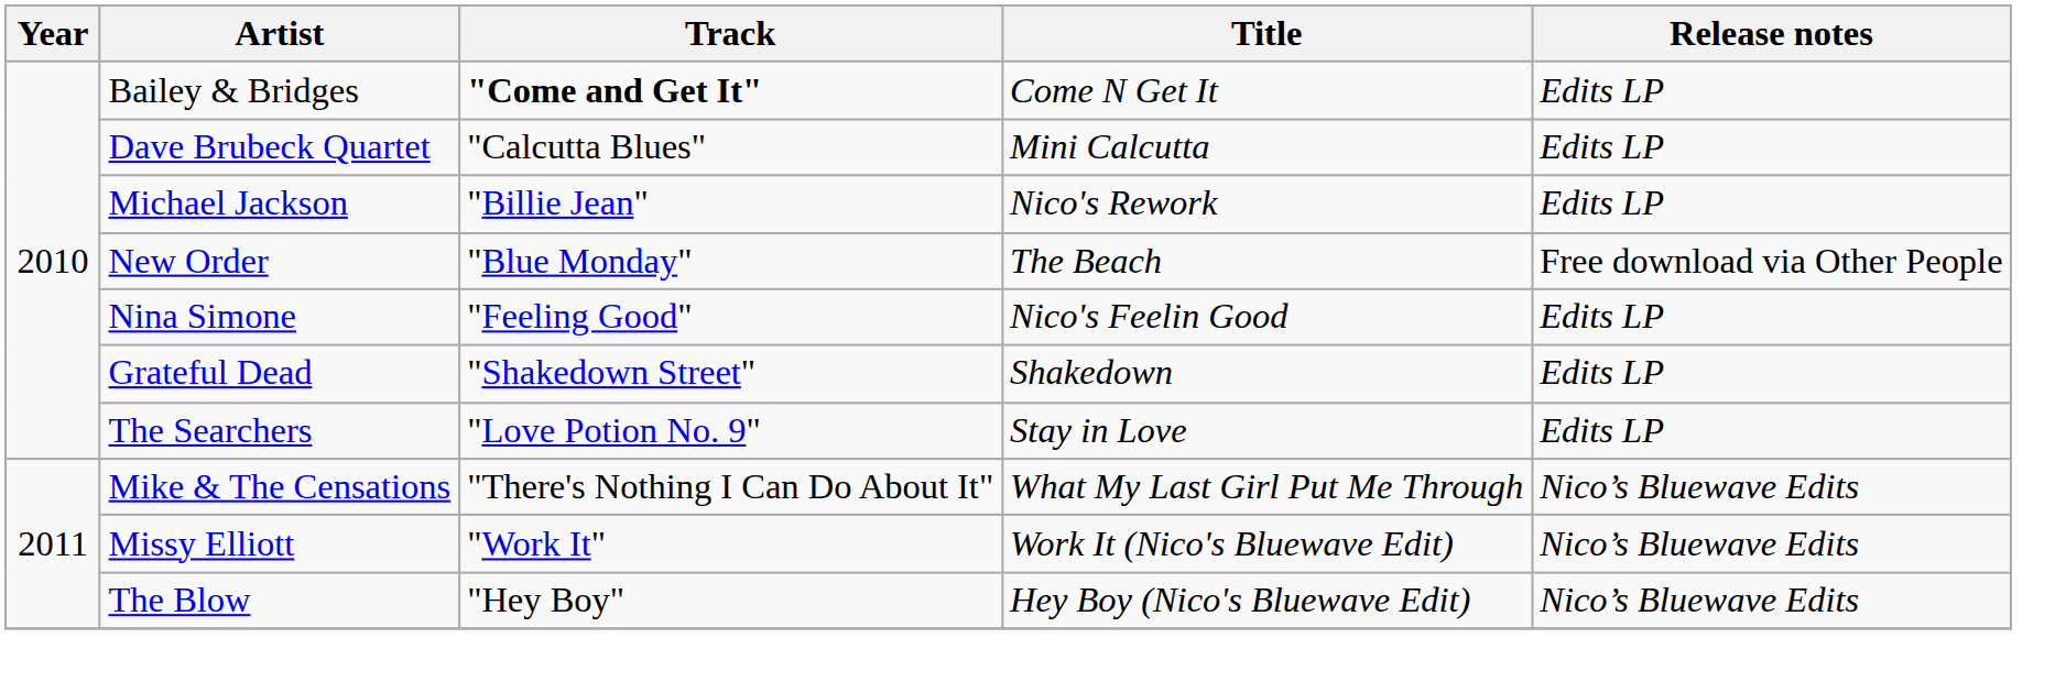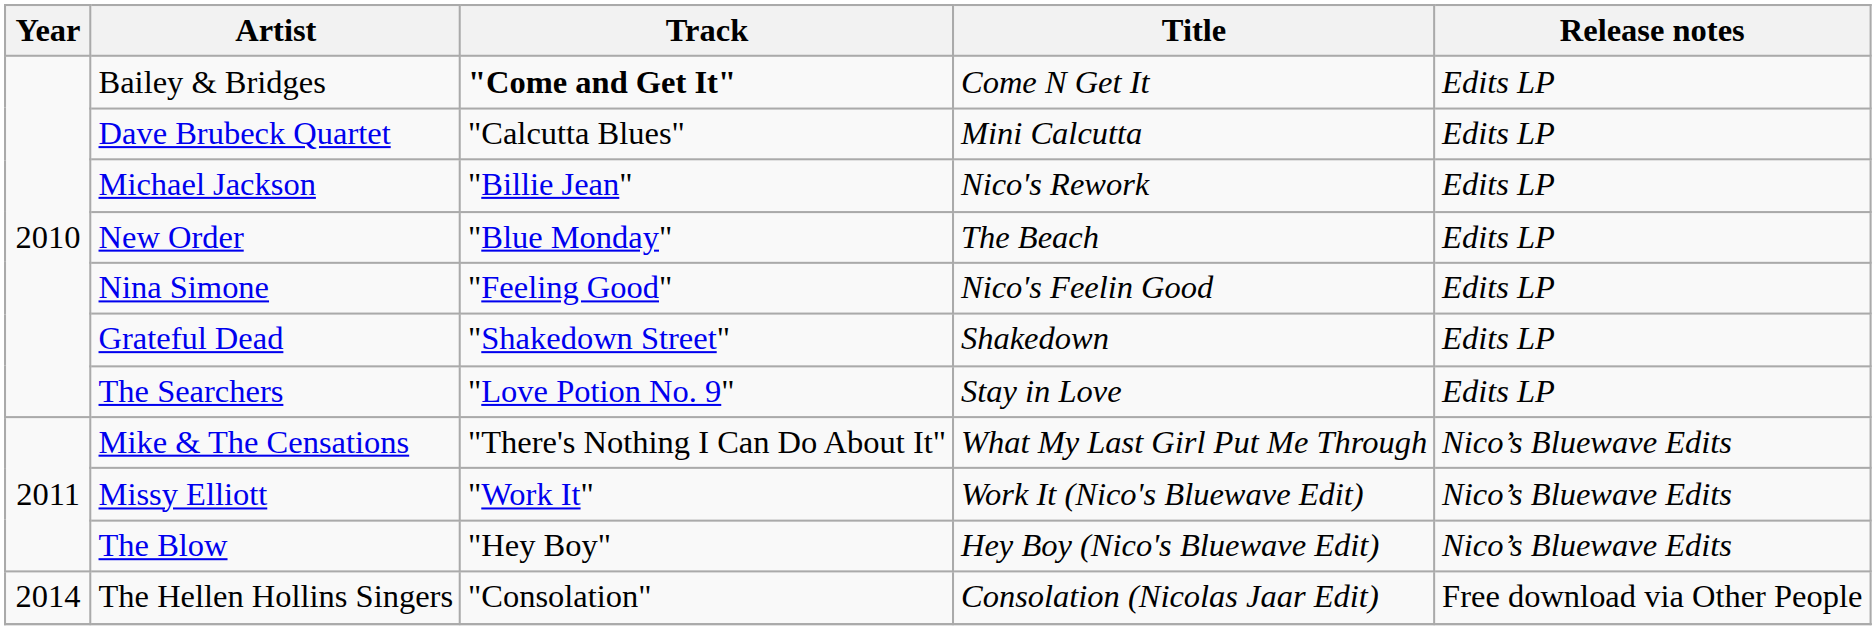 <table class="wikitable">
 <tr>
 <th style="text-align:center; width:35px;">Year</th>
 <th>Artist</th>
 <th>Track</th>
 <th>Title</th>
 <th>Release notes</th>
 </tr>
 <tr>
 <td rowspan="7" style="text-align:center;">2010</td>
 <td>Bailey & Bridges</td>
 <td><strong>"Come and Get It"</strong></td>
 <td><em>Come N Get It</em></td>
 <td><em>Edits LP</em></td>
 </tr>
 <tr>
 <td><a href='#'>Dave Brubeck Quartet</a></td>
 <td>"Calcutta Blues"</td>
 <td><em>Mini Calcutta</em></td>
 <td><em>Edits LP</em></td>
 </tr>
 <tr>
 <td><a href='#'>Michael Jackson</a></td>
 <td>"<a href='#'>Billie Jean</a>"</td>
 <td><em>Nico's Rework</em></td>
 <td><em>Edits LP</em></td>
 </tr>
 <tr>
 <td><a href='#'>New Order</a></td>
 <td>"<a href='#'>Blue Monday</a>"</td>
 <td><em>The Beach</em></td>
-<td>Free download via Other People</td>
+<td><em>Edits LP</em></td>
 </tr>
 <tr>
 <td><a href='#'>Nina Simone</a></td>
 <td>"<a href='#'>Feeling Good</a>"</td>
 <td><em>Nico's Feelin Good</em></td>
 <td><em>Edits LP</em></td>
 </tr>
 <tr>
 <td><a href='#'>Grateful Dead</a></td>
 <td>"<a href='#'>Shakedown Street</a>"</td>
 <td><em>Shakedown</em></td>
 <td><em>Edits LP</em></td>
 </tr>
 <tr>
 <td><a href='#'>The Searchers</a></td>
 <td>"<a href='#'>Love Potion No. 9</a>"</td>
 <td><em>Stay in Love</em></td>
 <td><em>Edits LP</em></td>
 </tr>
 <tr>
 <td rowspan="3" style="text-align:center;">2011</td>
 <td><a href='#'>Mike & The Censations</a></td>
 <td>"There's Nothing I Can Do About It"</td>
 <td><em>What My Last Girl Put Me Through</em></td>
 <td><em>Nico’s Bluewave Edits</em></td>
 </tr>
 <tr>
 <td><a href='#'>Missy Elliott</a></td>
 <td>"<a href='#'>Work It</a>"</td>
 <td><em>Work It (Nico's Bluewave Edit)</em></td>
 <td><em>Nico’s Bluewave Edits</em></td>
 </tr>
 <tr>
 <td><a href='#'>The Blow</a></td>
 <td>"Hey Boy"</td>
 <td><em>Hey Boy (Nico's Bluewave Edit)</em></td>
 <td><em>Nico’s Bluewave Edits</em></td>
 </tr>
 <tr>
+<td rowspan="1" style="text-align:center;">2014</td>
+<td>The Hellen Hollins Singers</td>
+<td>"Consolation"</td>
+<td><em>Consolation (Nicolas Jaar Edit)</em></td>
+<td>Free download via Other People</td>
+</tr>
+<tr>
 </tr>
 </table>
